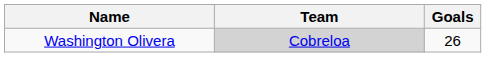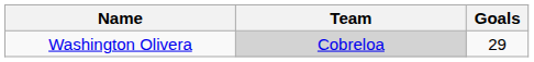 <table class="wikitable" style="font-size:95%; text-align:center;">
 <tr>
 <th width="205">Name</th>
 <th width="205">Team</th>
 <th width="50">Goals</th>
 </tr>
 <tr>
 <td> <a href='#'>Washington Olivera</a></td>
 <td style="background: lightgrey;"><a href='#'>Cobreloa</a></td>
-<td>26</td>
+<td>29</td>
 </tr>
 </table>
